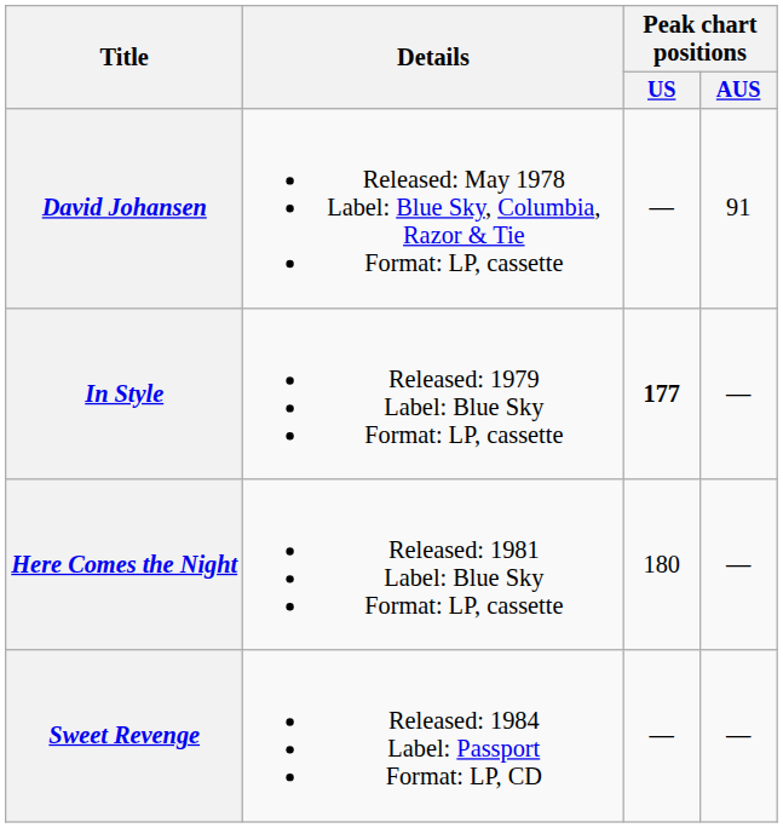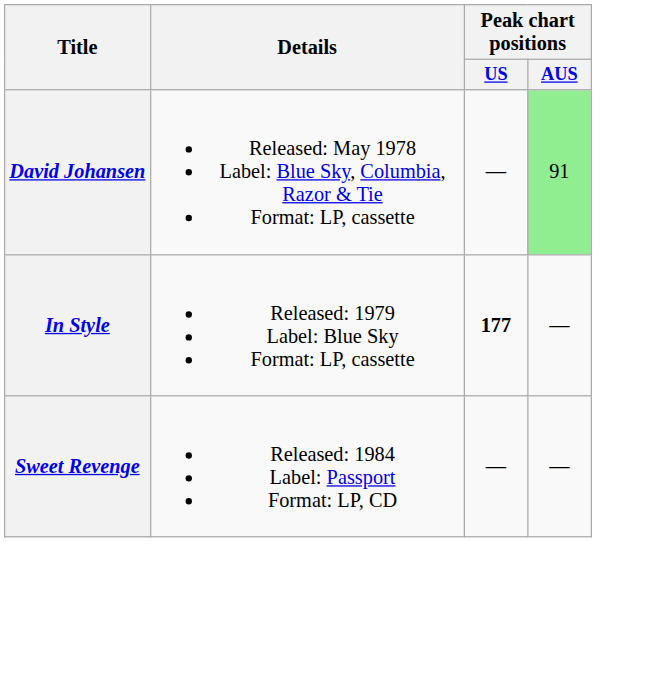 <table class="wikitable plainrowheaders" style="text-align:center;">
 <tr>
 <th scope="col" rowspan="2">Title</th>
 <th scope="col" rowspan="2" style="width:15em;">Details</th>
 <th colspan="2">Peak chart positions</th>
 </tr>
 <tr>
 <th scope="col" style="width:3em;font-size:90%;"><a href='#'>US</a><br></th>
 <th scope="col" style="width:3em;font-size:90%;"><a href='#'>AUS</a><br></th>
 </tr>
 <tr>
 <th scope="row"><em><a href='#'>David Johansen</a></em></th>
 <td><br><ul><li>Released: May 1978</li><li>Label: <a href='#'>Blue Sky</a>, <a href='#'>Columbia</a>, <a href='#'>Razor & Tie</a></li><li>Format: LP, cassette</li></ul></td>
 <td>—</td>
-<td>91</td>
+<td style="background: lightgreen;">91</td>
 </tr>
 <tr>
 <th scope="row"><em><a href='#'>In Style</a></em></th>
 <td><br><ul><li>Released: 1979</li><li>Label: Blue Sky</li><li>Format: LP, cassette</li></ul></td>
 <td><strong>177</strong></td>
-<td>—</td>
-</tr>
-<tr>
-<th scope="row"><em><a href='#'>Here Comes the Night</a></em></th>
-<td><br><ul><li>Released: 1981</li><li>Label: Blue Sky</li><li>Format: LP, cassette</li></ul></td>
-<td>180</td>
 <td>—</td>
 </tr>
 <tr>
 <th scope="row"><em><a href='#'>Sweet Revenge</a></em></th>
 <td><br><ul><li>Released: 1984</li><li>Label: <a href='#'>Passport</a></li><li>Format: LP, CD</li></ul></td>
 <td>—</td>
 <td>—</td>
 </tr>
 </table>
